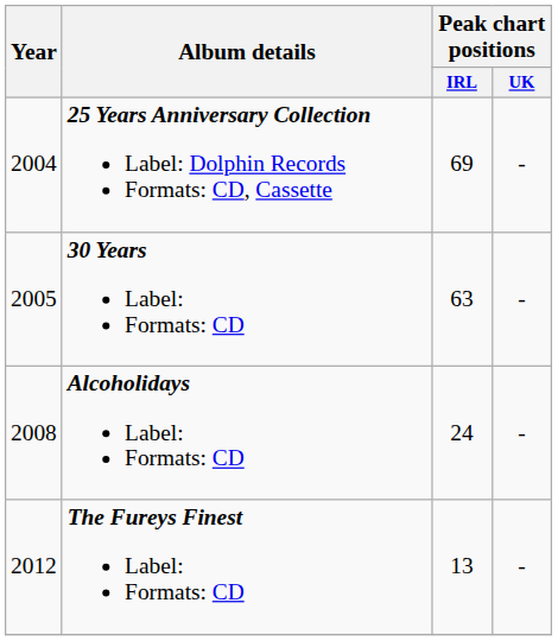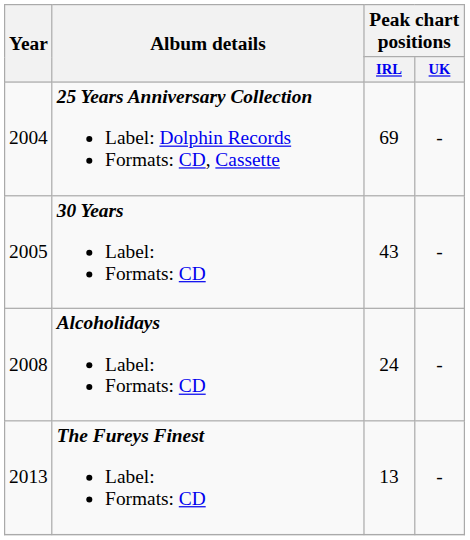 <table class="wikitable" style="text-align:center;">
 <tr>
 <th rowspan="2">Year</th>
 <th width="250" rowspan="2">Album details</th>
 <th colspan="3">Peak chart positions</th>
 </tr>
 <tr>
 <th style="width:3em;font-size:75%"><a href='#'>IRL</a></th>
 <th style="width:3em;font-size:75%"><a href='#'>UK</a></th>
 </tr>
 <tr>
 <td>2004</td>
 <td align="left"><strong><em>25 Years Anniversary Collection</em></strong><br><ul><li>Label: <a href='#'>Dolphin Records</a></li><li>Formats: <a href='#'>CD</a>, <a href='#'>Cassette</a></li></ul></td>
 <td>69</td>
 <td>-</td>
 </tr>
 <tr>
 <td>2005</td>
 <td align="left"><strong><em>30 Years</em></strong><br><ul><li>Label:</li><li>Formats: <a href='#'>CD</a></li></ul></td>
-<td>63</td>
+<td>43</td>
 <td>-</td>
 </tr>
 <tr>
 <td>2008</td>
 <td align="left"><strong><em>Alcoholidays</em></strong><br><ul><li>Label:</li><li>Formats: <a href='#'>CD</a></li></ul></td>
 <td>24</td>
 <td>-</td>
 </tr>
 <tr>
-<td>2012</td>
+<td>2013</td>
 <td align="left"><strong><em>The Fureys Finest</em></strong><br><ul><li>Label:</li><li>Formats: <a href='#'>CD</a></li></ul></td>
 <td>13</td>
 <td>-</td>
 </tr>
 <tr>
 </tr>
 </table>
